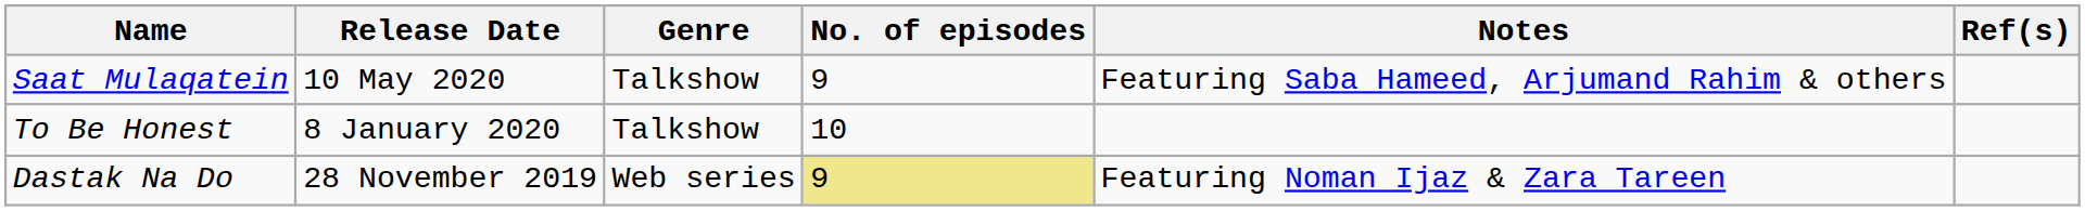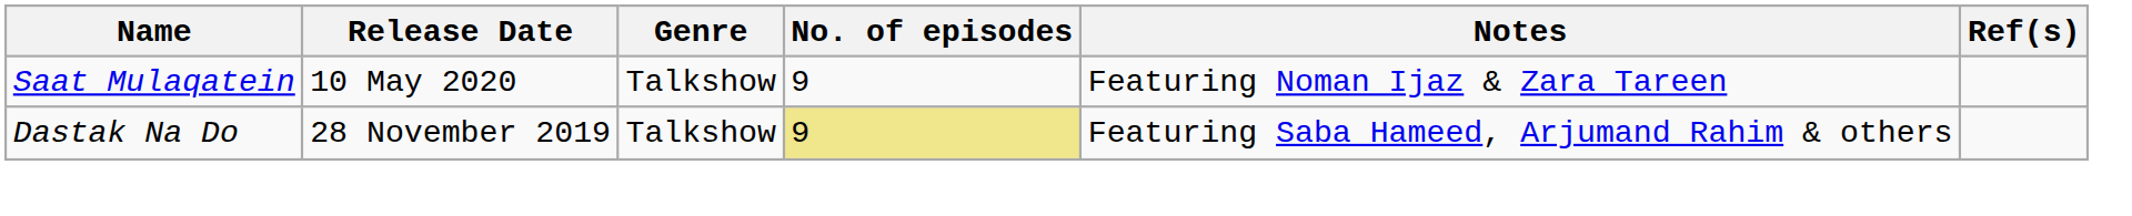 <table class="wikitable" text-align:center;">
 <tr>
 <th>Name</th>
 <th>Release Date</th>
 <th>Genre</th>
 <th>No. of episodes</th>
 <th>Notes</th>
 <th>Ref(s)</th>
 </tr>
 <tr>
 <td><em><a href='#'>Saat Mulaqatein</a></em></td>
 <td>10 May 2020</td>
 <td>Talkshow</td>
 <td>9</td>
-<td>Featuring <a href='#'>Saba Hameed</a>, <a href='#'>Arjumand Rahim</a> & others</td>
-<td></td>
-</tr>
-<tr>
-<td><em>To Be Honest</em></td>
-<td>8 January 2020</td>
-<td>Talkshow</td>
-<td>10</td>
-<td></td>
+<td>Featuring <a href='#'>Noman Ijaz</a> & <a href='#'>Zara Tareen</a></td>
 <td></td>
 </tr>
 <tr>
 <td><em>Dastak Na Do</em></td>
 <td>28 November 2019</td>
-<td>Web series</td>
+<td>Talkshow</td>
 <td style="background: khaki;">9</td>
-<td>Featuring <a href='#'>Noman Ijaz</a> & <a href='#'>Zara Tareen</a></td>
+<td>Featuring <a href='#'>Saba Hameed</a>, <a href='#'>Arjumand Rahim</a> & others</td>
 <td></td>
 </tr>
 </table>
